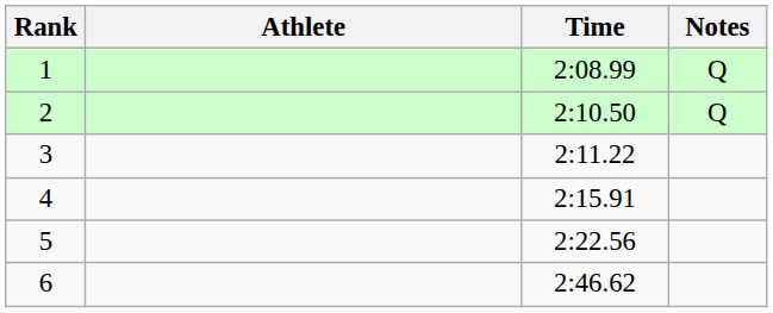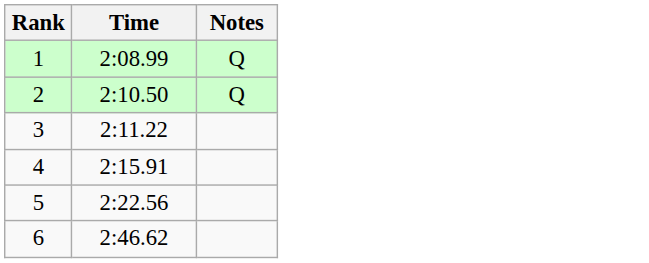 <table class="wikitable" style="text-align:center">
 <tr>
 <th width=40>Rank</th>
-<th width=250>Athlete</th>
 <th width=80>Time</th>
 <th width=50>Notes</th>
 </tr>
 <tr bgcolor=#ccffcc>
 <td>1</td>
-<td align=left></td>
 <td>2:08.99</td>
 <td>Q</td>
 </tr>
 <tr bgcolor=#ccffcc>
 <td>2</td>
-<td align=left></td>
 <td>2:10.50</td>
 <td>Q</td>
 </tr>
 <tr>
 <td>3</td>
-<td align=left></td>
 <td>2:11.22</td>
 <td></td>
 </tr>
 <tr>
 <td>4</td>
-<td align=left></td>
 <td>2:15.91</td>
 <td></td>
 </tr>
 <tr>
 <td>5</td>
-<td align=left></td>
 <td>2:22.56</td>
 <td></td>
 </tr>
 <tr>
 <td>6</td>
-<td align=left></td>
 <td>2:46.62</td>
 <td></td>
 </tr>
 </table>
